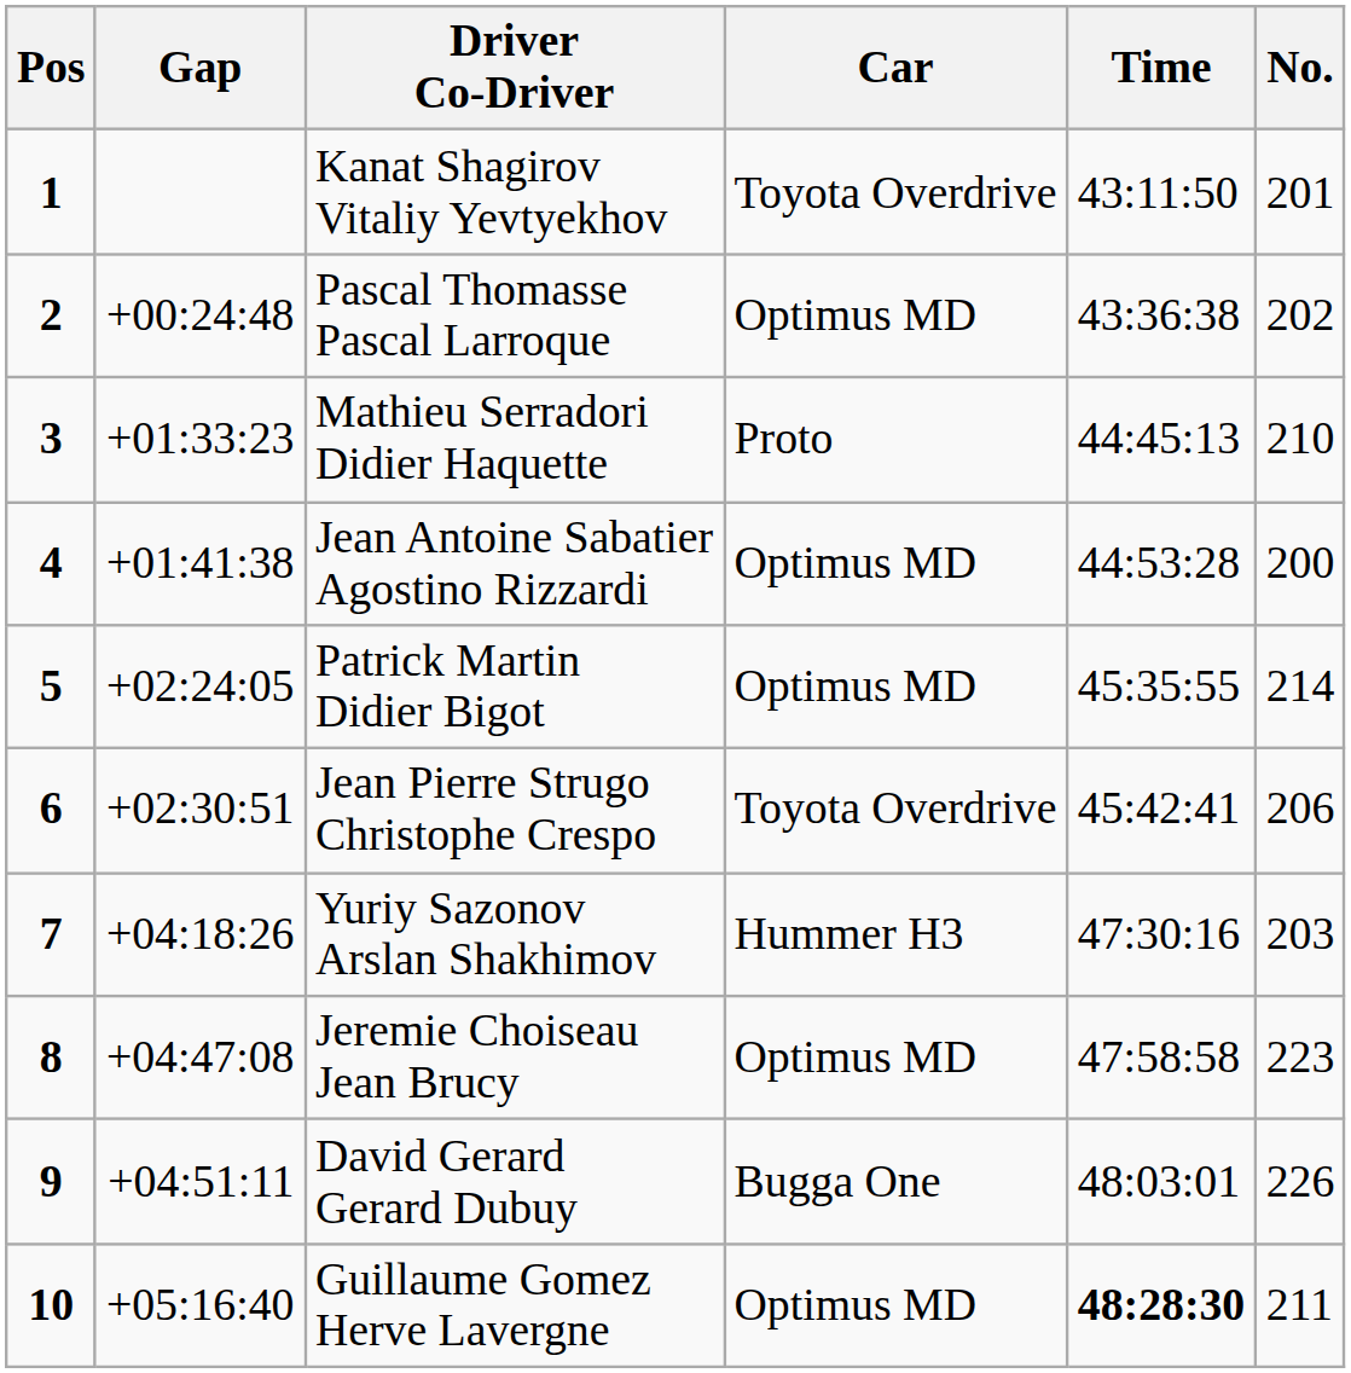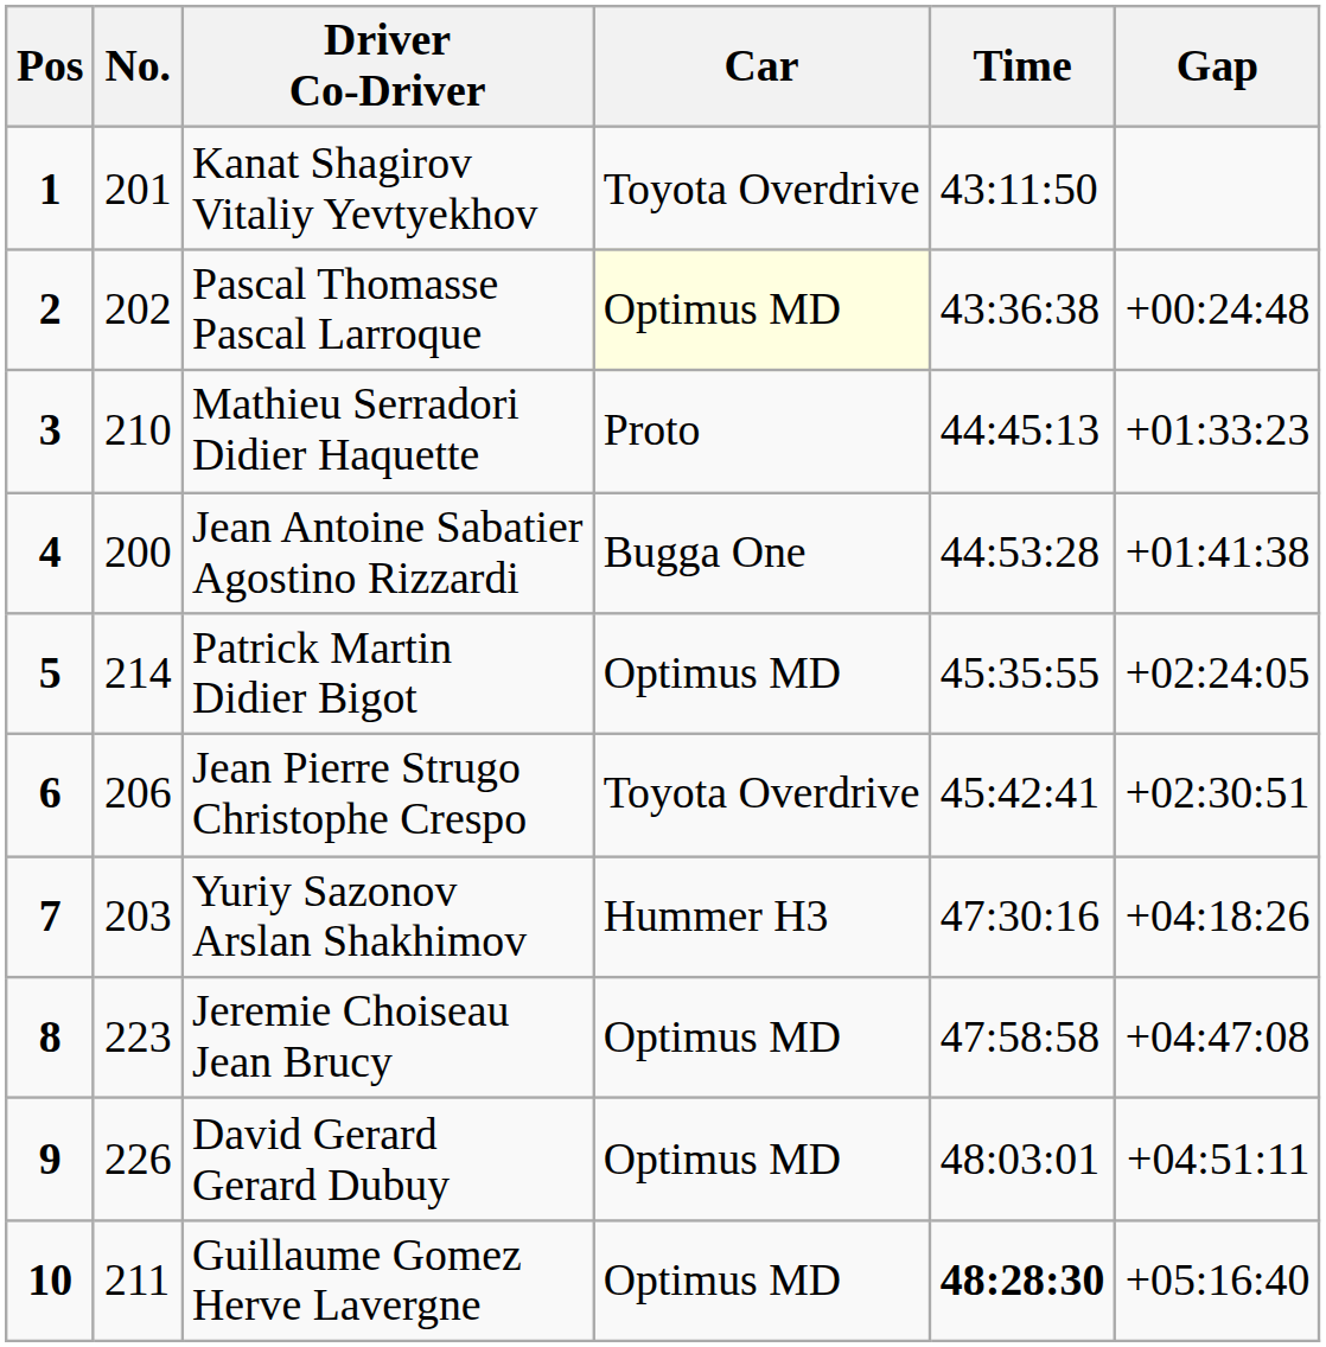 <table class="wikitable">
 <tr>
 <th>Pos</th>
-<th>Gap</th>
+<th>No.</th>
 <th>Driver<br>Co-Driver</th>
 <th>Car</th>
 <th>Time</th>
-<th>No.</th>
+<th>Gap</th>
 </tr>
 <tr>
 <td align=center><strong>1</strong></td>
-<td></td>
+<td>201</td>
 <td> Kanat Shagirov<br> Vitaliy Yevtyekhov</td>
 <td>Toyota Overdrive</td>
 <td>43:11:50</td>
-<td>201</td>
+<td></td>
 </tr>
 <tr>
 <td align=center><strong>2</strong></td>
+<td>202</td>
+<td> Pascal Thomasse<br> Pascal Larroque</td>
+<td style="background: lightyellow;">Optimus MD</td>
+<td>43:36:38</td>
 <td align=right>+00:24:48</td>
-<td> Pascal Thomasse<br> Pascal Larroque</td>
-<td>Optimus MD</td>
-<td>43:36:38</td>
-<td>202</td>
 </tr>
 <tr>
 <td align=center><strong>3</strong></td>
-<td align=right>+01:33:23</td>
+<td>210</td>
 <td> Mathieu Serradori<br> Didier Haquette</td>
 <td>Proto</td>
 <td>44:45:13</td>
-<td>210</td>
+<td align=right>+01:33:23</td>
 </tr>
 <tr>
 <td align=center><strong>4</strong></td>
+<td>200</td>
+<td> Jean Antoine Sabatier<br> Agostino Rizzardi</td>
+<td>Bugga One</td>
+<td>44:53:28</td>
 <td align=right>+01:41:38</td>
-<td> Jean Antoine Sabatier<br> Agostino Rizzardi</td>
-<td>Optimus MD</td>
-<td>44:53:28</td>
-<td>200</td>
 </tr>
 <tr>
 <td align=center><strong>5</strong></td>
-<td align=right>+02:24:05</td>
+<td>214</td>
 <td> Patrick Martin<br> Didier Bigot</td>
 <td>Optimus MD</td>
 <td>45:35:55</td>
-<td>214</td>
+<td align=right>+02:24:05</td>
 </tr>
 <tr>
 <td align=center><strong>6</strong></td>
-<td align=right>+02:30:51</td>
+<td>206</td>
 <td> Jean Pierre Strugo<br> Christophe Crespo</td>
 <td>Toyota Overdrive</td>
 <td>45:42:41</td>
-<td>206</td>
+<td align=right>+02:30:51</td>
 </tr>
 <tr>
 <td align=center><strong>7</strong></td>
-<td align=right>+04:18:26</td>
+<td>203</td>
 <td> Yuriy Sazonov<br> Arslan Shakhimov</td>
 <td>Hummer H3</td>
 <td>47:30:16</td>
-<td>203</td>
+<td align=right>+04:18:26</td>
 </tr>
 <tr>
 <td align=center><strong>8</strong></td>
-<td align=right>+04:47:08</td>
+<td>223</td>
 <td> Jeremie Choiseau<br> Jean Brucy</td>
 <td>Optimus MD</td>
 <td>47:58:58</td>
-<td>223</td>
+<td align=right>+04:47:08</td>
 </tr>
 <tr>
 <td align=center><strong>9</strong></td>
+<td>226</td>
+<td> David Gerard<br> Gerard Dubuy</td>
+<td>Optimus MD</td>
+<td>48:03:01</td>
 <td align=right>+04:51:11</td>
-<td> David Gerard<br> Gerard Dubuy</td>
-<td>Bugga One</td>
-<td>48:03:01</td>
-<td>226</td>
 </tr>
 <tr>
 <td align=center><strong>10</strong></td>
-<td align=right>+05:16:40</td>
+<td>211</td>
 <td> Guillaume Gomez<br> Herve Lavergne</td>
 <td>Optimus MD</td>
 <td><strong>48:28:30</strong></td>
-<td>211</td>
+<td align=right>+05:16:40</td>
 </tr>
 </table>
